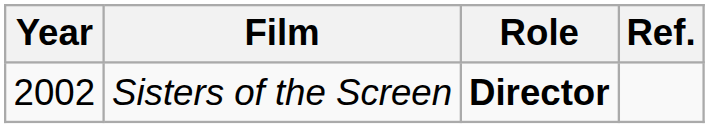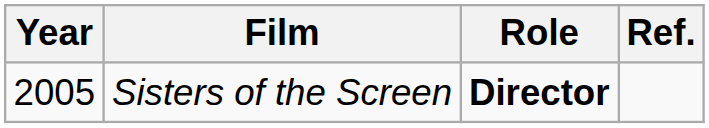 <table class="wikitable">
 <tr>
 <th>Year</th>
 <th>Film</th>
 <th>Role</th>
 <th>Ref.</th>
 </tr>
 <tr>
-<td>2002</td>
+<td>2005</td>
 <td><em>Sisters of the Screen</em></td>
 <td><strong>Director</strong></td>
 <td></td>
 </tr>
 </table>
